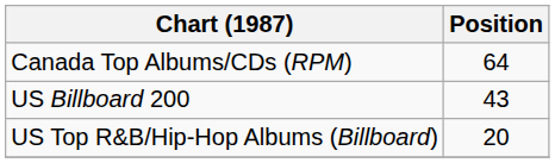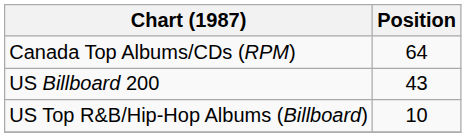 <table class="wikitable sortable">
 <tr>
 <th align="left">Chart (1987)</th>
 <th align="center">Position</th>
 </tr>
 <tr>
 <td align="left">Canada Top Albums/CDs (<em>RPM</em>)</td>
 <td align="center">64</td>
 </tr>
 <tr>
 <td align="left">US <em>Billboard</em> 200</td>
 <td align="center">43</td>
 </tr>
 <tr>
 <td align="left">US Top R&B/Hip-Hop Albums  (<em>Billboard</em>)</td>
-<td align="center">20</td>
+<td align="center">10</td>
 </tr>
 <tr>
 </tr>
 </table>
